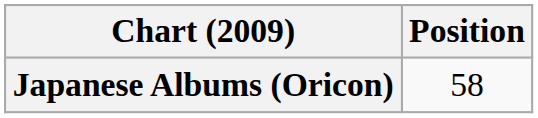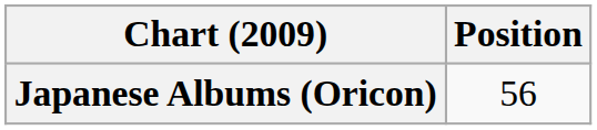 <table class="wikitable plainrowheaders" style="text-align:center">
 <tr>
 <th scope="col">Chart (2009)</th>
 <th scope="col">Position</th>
 </tr>
 <tr>
 <th scope="row">Japanese Albums (Oricon)</th>
-<td>58</td>
+<td>56</td>
 </tr>
 </table>
